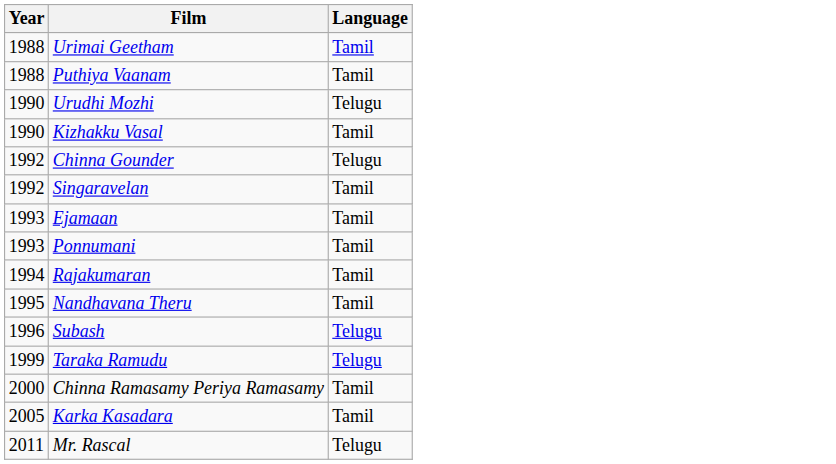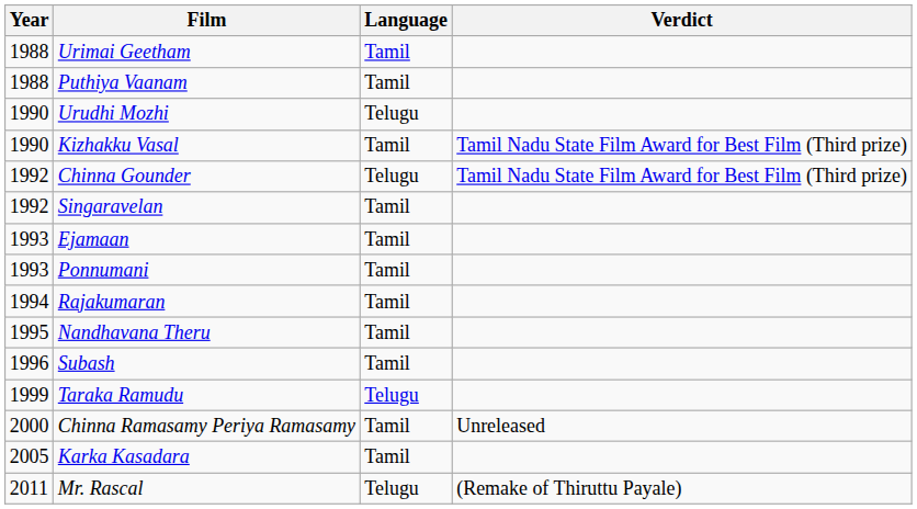 <table class="wikitable sortable">
 <tr>
 <th>Year</th>
 <th>Film</th>
 <th>Language</th>
+<th>Verdict</th>
 </tr>
 <tr>
 <td>1988</td>
 <td><em><a href='#'>Urimai Geetham</a></em></td>
 <td><a href='#'>Tamil</a></td>
+<td></td>
 </tr>
 <tr>
 <td>1988</td>
 <td><em><a href='#'>Puthiya Vaanam</a></em></td>
 <td>Tamil</td>
+<td></td>
 </tr>
 <tr>
 <td>1990</td>
 <td><em><a href='#'>Urudhi Mozhi</a></em></td>
 <td>Telugu</td>
+<td></td>
 </tr>
 <tr>
 <td>1990</td>
 <td><em><a href='#'>Kizhakku Vasal</a></em></td>
 <td>Tamil</td>
+<td><a href='#'>Tamil Nadu State Film Award for Best Film</a> (Third prize)</td>
 </tr>
 <tr>
 <td>1992</td>
 <td><em><a href='#'>Chinna Gounder</a></em></td>
 <td>Telugu</td>
+<td><a href='#'>Tamil Nadu State Film Award for Best Film</a> (Third prize)</td>
 </tr>
 <tr>
 <td>1992</td>
 <td><em><a href='#'>Singaravelan</a></em></td>
 <td>Tamil</td>
+<td></td>
 </tr>
 <tr>
 <td>1993</td>
 <td><em><a href='#'>Ejamaan</a></em></td>
 <td>Tamil</td>
+<td></td>
 </tr>
 <tr>
 <td>1993</td>
 <td><em><a href='#'>Ponnumani</a></em></td>
 <td>Tamil</td>
+<td></td>
 </tr>
 <tr>
 <td>1994</td>
 <td><em><a href='#'>Rajakumaran</a></em></td>
 <td>Tamil</td>
+<td></td>
 </tr>
 <tr>
 <td>1995</td>
 <td><em><a href='#'>Nandhavana Theru</a></em></td>
 <td>Tamil</td>
+<td></td>
 </tr>
 <tr>
 <td>1996</td>
 <td><em><a href='#'>Subash</a></em></td>
-<td><a href='#'>Telugu</a></td>
+<td>Tamil</td>
+<td></td>
 </tr>
 <tr>
 <td>1999</td>
 <td><em><a href='#'>Taraka Ramudu</a></em></td>
 <td><a href='#'>Telugu</a></td>
+<td></td>
 </tr>
 <tr>
 <td>2000</td>
 <td><em>Chinna Ramasamy Periya Ramasamy</em></td>
 <td>Tamil</td>
+<td>Unreleased</td>
 </tr>
 <tr>
 <td>2005</td>
 <td><em><a href='#'>Karka Kasadara</a></em></td>
 <td>Tamil</td>
+<td></td>
 </tr>
 <tr>
 <td>2011</td>
 <td><em>Mr. Rascal</em></td>
 <td>Telugu</td>
+<td>(Remake of Thiruttu Payale)</td>
 </tr>
 </table>
